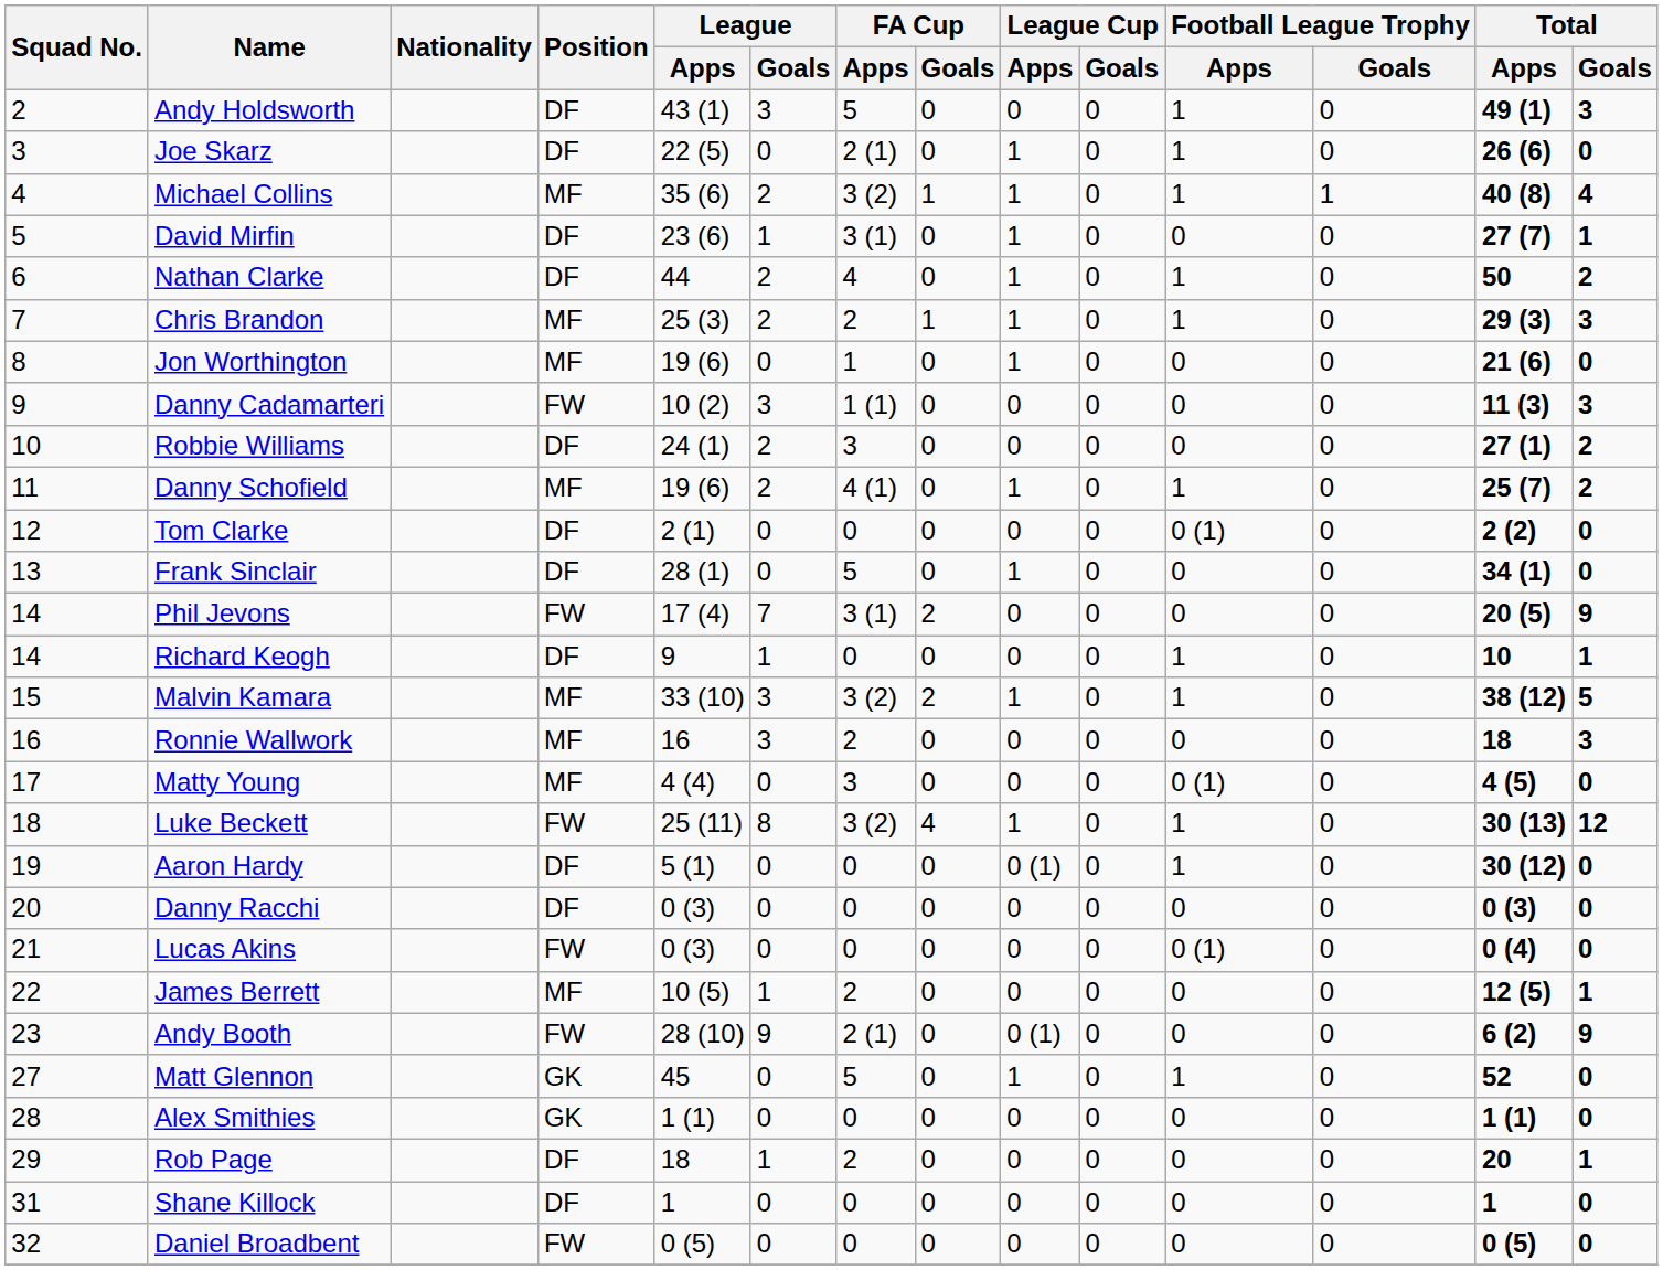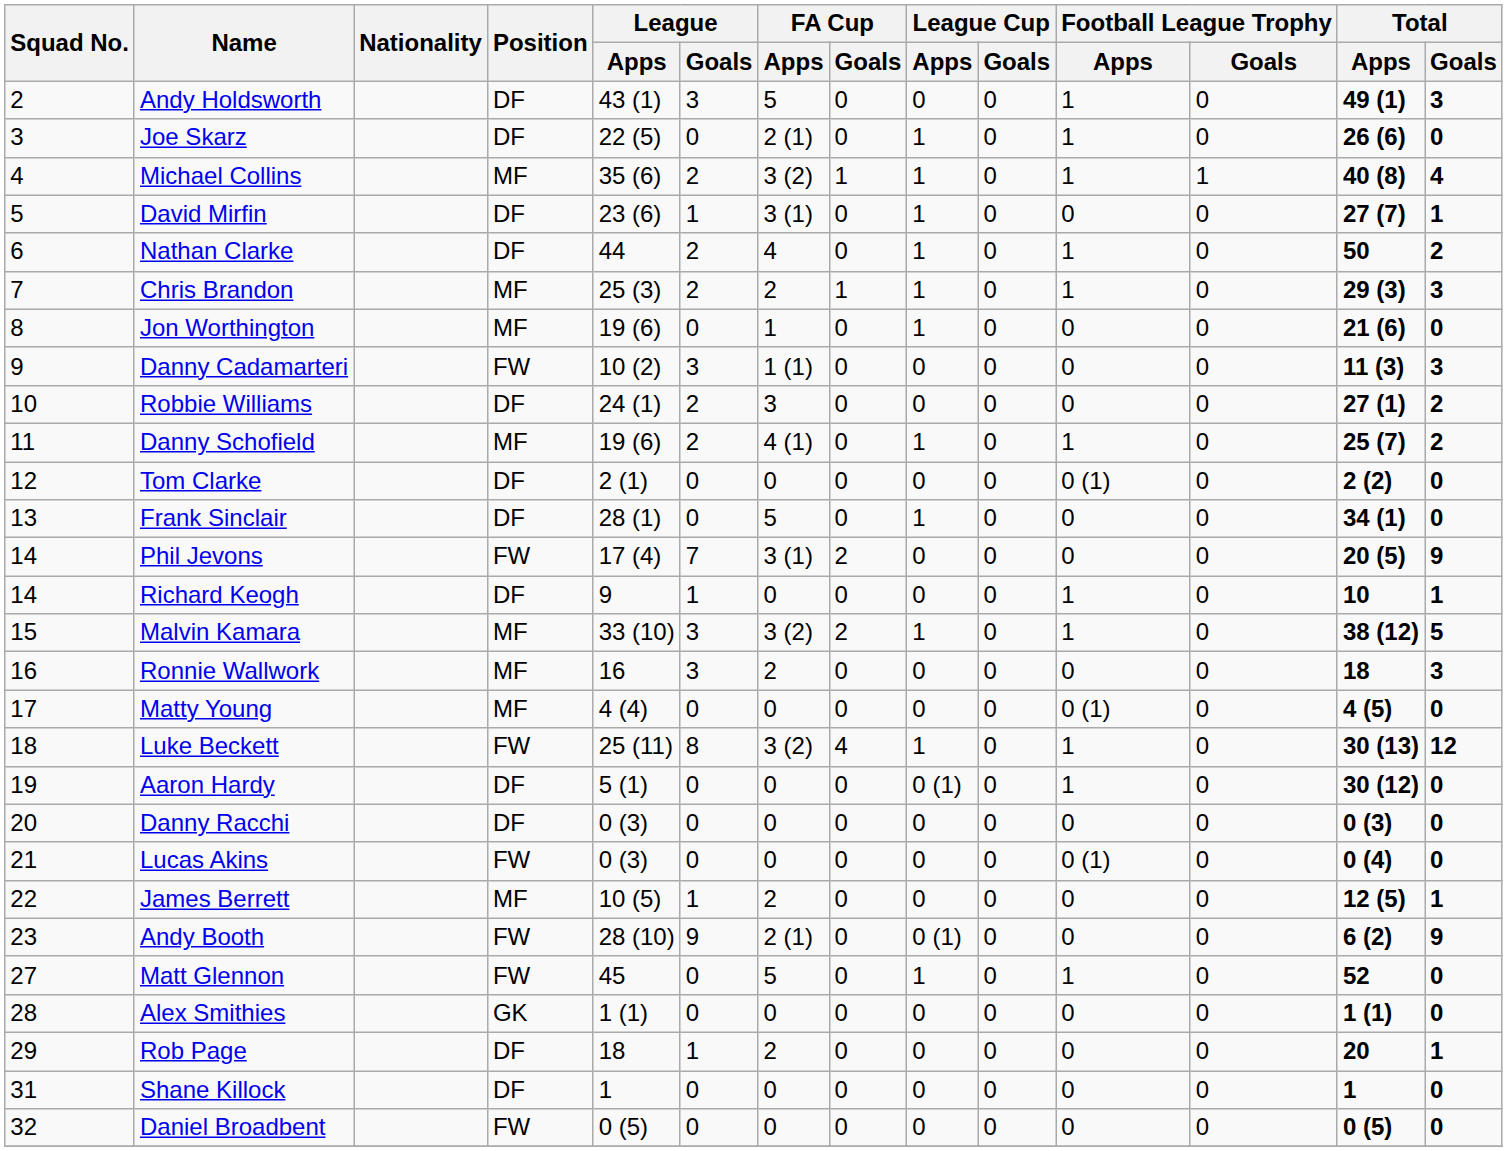 <table class="wikitable sortable">
 <tr>
 <th scope=col rowspan=2>Squad No.</th>
 <th scope=col rowspan=2>Name</th>
 <th scope=col rowspan=2>Nationality</th>
 <th scope=col rowspan=2>Position</th>
 <th colspan=2>League</th>
 <th colspan=2>FA Cup</th>
 <th colspan=2>League Cup</th>
 <th colspan=2>Football League Trophy</th>
 <th colspan=2>Total</th>
 </tr>
 <tr>
 <th>Apps</th>
 <th>Goals</th>
 <th>Apps</th>
 <th>Goals</th>
 <th>Apps</th>
 <th>Goals</th>
 <th>Apps</th>
 <th>Goals</th>
 <th>Apps</th>
 <th>Goals</th>
 </tr>
 <tr>
 <td>2</td>
 <td><a href='#'>Andy Holdsworth</a></td>
 <td></td>
 <td>DF</td>
 <td>43 (1)</td>
 <td>3</td>
 <td>5</td>
 <td>0</td>
 <td>0</td>
 <td>0</td>
 <td>1</td>
 <td>0</td>
 <td><strong>49 (1)</strong></td>
 <td><strong>3</strong></td>
 </tr>
 <tr>
 <td>3</td>
 <td><a href='#'>Joe Skarz</a></td>
 <td></td>
 <td>DF</td>
 <td>22 (5)</td>
 <td>0</td>
 <td>2 (1)</td>
 <td>0</td>
 <td>1</td>
 <td>0</td>
 <td>1</td>
 <td>0</td>
 <td><strong>26 (6)</strong></td>
 <td><strong>0</strong></td>
 </tr>
 <tr>
 <td>4</td>
 <td><a href='#'>Michael Collins</a></td>
 <td></td>
 <td>MF</td>
 <td>35 (6)</td>
 <td>2</td>
 <td>3 (2)</td>
 <td>1</td>
 <td>1</td>
 <td>0</td>
 <td>1</td>
 <td>1</td>
 <td><strong>40 (8)</strong></td>
 <td><strong>4</strong></td>
 </tr>
 <tr>
 <td>5</td>
 <td><a href='#'>David Mirfin</a></td>
 <td></td>
 <td>DF</td>
 <td>23 (6)</td>
 <td>1</td>
 <td>3 (1)</td>
 <td>0</td>
 <td>1</td>
 <td>0</td>
 <td>0</td>
 <td>0</td>
 <td><strong>27 (7)</strong></td>
 <td><strong>1</strong></td>
 </tr>
 <tr>
 <td>6</td>
 <td><a href='#'>Nathan Clarke</a></td>
 <td></td>
 <td>DF</td>
 <td>44</td>
 <td>2</td>
 <td>4</td>
 <td>0</td>
 <td>1</td>
 <td>0</td>
 <td>1</td>
 <td>0</td>
 <td><strong>50</strong></td>
 <td><strong>2</strong></td>
 </tr>
 <tr>
 <td>7</td>
 <td><a href='#'>Chris Brandon</a></td>
 <td></td>
 <td>MF</td>
 <td>25 (3)</td>
 <td>2</td>
 <td>2</td>
 <td>1</td>
 <td>1</td>
 <td>0</td>
 <td>1</td>
 <td>0</td>
 <td><strong>29 (3)</strong></td>
 <td><strong>3</strong></td>
 </tr>
 <tr>
 <td>8</td>
 <td><a href='#'>Jon Worthington</a></td>
 <td></td>
 <td>MF</td>
 <td>19 (6)</td>
 <td>0</td>
 <td>1</td>
 <td>0</td>
 <td>1</td>
 <td>0</td>
 <td>0</td>
 <td>0</td>
 <td><strong>21 (6)</strong></td>
 <td><strong>0</strong></td>
 </tr>
 <tr>
 <td>9</td>
 <td><a href='#'>Danny Cadamarteri</a></td>
 <td></td>
 <td>FW</td>
 <td>10 (2)</td>
 <td>3</td>
 <td>1 (1)</td>
 <td>0</td>
 <td>0</td>
 <td>0</td>
 <td>0</td>
 <td>0</td>
 <td><strong>11 (3)</strong></td>
 <td><strong>3</strong></td>
 </tr>
 <tr>
 <td>10</td>
 <td><a href='#'>Robbie Williams</a></td>
 <td></td>
 <td>DF</td>
 <td>24 (1)</td>
 <td>2</td>
 <td>3</td>
 <td>0</td>
 <td>0</td>
 <td>0</td>
 <td>0</td>
 <td>0</td>
 <td><strong>27 (1)</strong></td>
 <td><strong>2</strong></td>
 </tr>
 <tr>
 <td>11</td>
 <td><a href='#'>Danny Schofield</a></td>
 <td></td>
 <td>MF</td>
 <td>19 (6)</td>
 <td>2</td>
 <td>4 (1)</td>
 <td>0</td>
 <td>1</td>
 <td>0</td>
 <td>1</td>
 <td>0</td>
 <td><strong>25 (7)</strong></td>
 <td><strong>2</strong></td>
 </tr>
 <tr>
 <td>12</td>
 <td><a href='#'>Tom Clarke</a></td>
 <td></td>
 <td>DF</td>
 <td>2 (1)</td>
 <td>0</td>
 <td>0</td>
 <td>0</td>
 <td>0</td>
 <td>0</td>
 <td>0 (1)</td>
 <td>0</td>
 <td><strong>2 (2)</strong></td>
 <td><strong>0</strong></td>
 </tr>
 <tr>
 <td>13</td>
 <td><a href='#'>Frank Sinclair</a></td>
 <td></td>
 <td>DF</td>
 <td>28 (1)</td>
 <td>0</td>
 <td>5</td>
 <td>0</td>
 <td>1</td>
 <td>0</td>
 <td>0</td>
 <td>0</td>
 <td><strong>34 (1)</strong></td>
 <td><strong>0</strong></td>
 </tr>
 <tr>
 <td>14</td>
 <td><a href='#'>Phil Jevons</a></td>
 <td></td>
 <td>FW</td>
 <td>17 (4)</td>
 <td>7</td>
 <td>3 (1)</td>
 <td>2</td>
 <td>0</td>
 <td>0</td>
 <td>0</td>
 <td>0</td>
 <td><strong>20 (5)</strong></td>
 <td><strong>9</strong></td>
 </tr>
 <tr>
 <td>14</td>
 <td><a href='#'>Richard Keogh</a></td>
 <td></td>
 <td>DF</td>
 <td>9</td>
 <td>1</td>
 <td>0</td>
 <td>0</td>
 <td>0</td>
 <td>0</td>
 <td>1</td>
 <td>0</td>
 <td><strong>10</strong></td>
 <td><strong>1</strong></td>
 </tr>
 <tr>
 <td>15</td>
 <td><a href='#'>Malvin Kamara</a></td>
 <td></td>
 <td>MF</td>
 <td>33 (10)</td>
 <td>3</td>
 <td>3 (2)</td>
 <td>2</td>
 <td>1</td>
 <td>0</td>
 <td>1</td>
 <td>0</td>
 <td><strong>38 (12)</strong></td>
 <td><strong>5</strong></td>
 </tr>
 <tr>
 <td>16</td>
 <td><a href='#'>Ronnie Wallwork</a></td>
 <td></td>
 <td>MF</td>
 <td>16</td>
 <td>3</td>
 <td>2</td>
 <td>0</td>
 <td>0</td>
 <td>0</td>
 <td>0</td>
 <td>0</td>
 <td><strong>18</strong></td>
 <td><strong>3</strong></td>
 </tr>
 <tr>
 <td>17</td>
 <td><a href='#'>Matty Young</a></td>
 <td></td>
 <td>MF</td>
 <td>4 (4)</td>
 <td>0</td>
-<td>3</td>
+<td>0</td>
 <td>0</td>
 <td>0</td>
 <td>0</td>
 <td>0 (1)</td>
 <td>0</td>
 <td><strong>4 (5)</strong></td>
 <td><strong>0</strong></td>
 </tr>
 <tr>
 <td>18</td>
 <td><a href='#'>Luke Beckett</a></td>
 <td></td>
 <td>FW</td>
 <td>25 (11)</td>
 <td>8</td>
 <td>3 (2)</td>
 <td>4</td>
 <td>1</td>
 <td>0</td>
 <td>1</td>
 <td>0</td>
 <td><strong>30 (13)</strong></td>
 <td><strong>12</strong></td>
 </tr>
 <tr>
 <td>19</td>
 <td><a href='#'>Aaron Hardy</a></td>
 <td></td>
 <td>DF</td>
 <td>5 (1)</td>
 <td>0</td>
 <td>0</td>
 <td>0</td>
 <td>0 (1)</td>
 <td>0</td>
 <td>1</td>
 <td>0</td>
 <td><strong>30 (12)</strong></td>
 <td><strong>0</strong></td>
 </tr>
 <tr>
 <td>20</td>
 <td><a href='#'>Danny Racchi</a></td>
 <td></td>
 <td>DF</td>
 <td>0 (3)</td>
 <td>0</td>
 <td>0</td>
 <td>0</td>
 <td>0</td>
 <td>0</td>
 <td>0</td>
 <td>0</td>
 <td><strong>0 (3)</strong></td>
 <td><strong>0</strong></td>
 </tr>
 <tr>
 <td>21</td>
 <td><a href='#'>Lucas Akins</a></td>
 <td></td>
 <td>FW</td>
 <td>0 (3)</td>
 <td>0</td>
 <td>0</td>
 <td>0</td>
 <td>0</td>
 <td>0</td>
 <td>0 (1)</td>
 <td>0</td>
 <td><strong>0 (4)</strong></td>
 <td><strong>0</strong></td>
 </tr>
 <tr>
 <td>22</td>
 <td><a href='#'>James Berrett</a></td>
 <td></td>
 <td>MF</td>
 <td>10 (5)</td>
 <td>1</td>
 <td>2</td>
 <td>0</td>
 <td>0</td>
 <td>0</td>
 <td>0</td>
 <td>0</td>
 <td><strong>12 (5)</strong></td>
 <td><strong>1</strong></td>
 </tr>
 <tr>
 <td>23</td>
 <td><a href='#'>Andy Booth</a></td>
 <td></td>
 <td>FW</td>
 <td>28 (10)</td>
 <td>9</td>
 <td>2 (1)</td>
 <td>0</td>
 <td>0 (1)</td>
 <td>0</td>
 <td>0</td>
 <td>0</td>
 <td><strong>6 (2)</strong></td>
 <td><strong>9</strong></td>
 </tr>
 <tr>
 <td>27</td>
 <td><a href='#'>Matt Glennon</a></td>
 <td></td>
-<td>GK</td>
+<td>FW</td>
 <td>45</td>
 <td>0</td>
 <td>5</td>
 <td>0</td>
 <td>1</td>
 <td>0</td>
 <td>1</td>
 <td>0</td>
 <td><strong>52</strong></td>
 <td><strong>0</strong></td>
 </tr>
 <tr>
 <td>28</td>
 <td><a href='#'>Alex Smithies</a></td>
 <td></td>
 <td>GK</td>
 <td>1 (1)</td>
 <td>0</td>
 <td>0</td>
 <td>0</td>
 <td>0</td>
 <td>0</td>
 <td>0</td>
 <td>0</td>
 <td><strong>1 (1)</strong></td>
 <td><strong>0</strong></td>
 </tr>
 <tr>
 <td>29</td>
 <td><a href='#'>Rob Page</a></td>
 <td></td>
 <td>DF</td>
 <td>18</td>
 <td>1</td>
 <td>2</td>
 <td>0</td>
 <td>0</td>
 <td>0</td>
 <td>0</td>
 <td>0</td>
 <td><strong>20</strong></td>
 <td><strong>1</strong></td>
 </tr>
 <tr>
 <td>31</td>
 <td><a href='#'>Shane Killock</a></td>
 <td></td>
 <td>DF</td>
 <td>1</td>
 <td>0</td>
 <td>0</td>
 <td>0</td>
 <td>0</td>
 <td>0</td>
 <td>0</td>
 <td>0</td>
 <td><strong>1</strong></td>
 <td><strong>0</strong></td>
 </tr>
 <tr>
 <td>32</td>
 <td><a href='#'>Daniel Broadbent</a></td>
 <td></td>
 <td>FW</td>
 <td>0 (5)</td>
 <td>0</td>
 <td>0</td>
 <td>0</td>
 <td>0</td>
 <td>0</td>
 <td>0</td>
 <td>0</td>
 <td><strong>0 (5)</strong></td>
 <td><strong>0</strong></td>
 </tr>
 <tr>
 </tr>
 </table>
